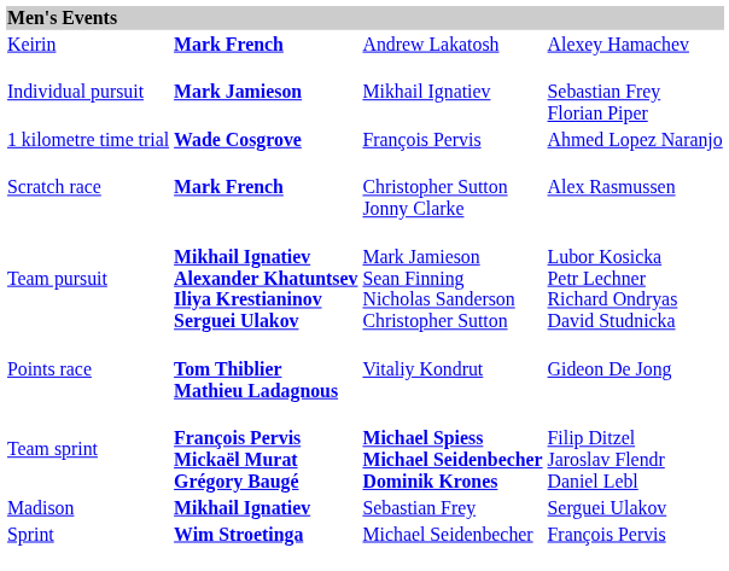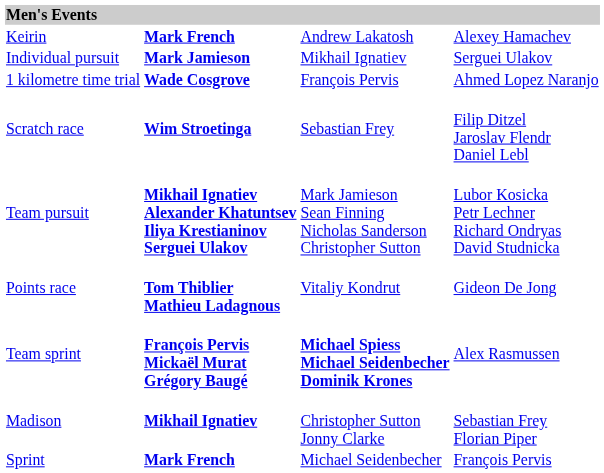 <table>
 <tr bgcolor="#cccccc">
 <td colspan=7><strong>Men's Events</strong></td>
 </tr>
 <tr>
 <td><a href='#'>Keirin</a> <br></td>
 <td><strong><a href='#'>Mark French</a> <br><small>  </small></strong></td>
 <td><a href='#'>Andrew Lakatosh</a> <br><small>  </small></td>
 <td><a href='#'>Alexey Hamachev</a><br><small>  </small></td>
 </tr>
 <tr>
 <td><a href='#'>Individual pursuit</a> <br></td>
 <td><strong><a href='#'>Mark Jamieson</a><br><small>  </small></strong></td>
 <td><a href='#'>Mikhail Ignatiev</a><br><small>  </small></td>
-<td><br><a href='#'>Sebastian Frey</a><br><a href='#'>Florian Piper</a></td>
+<td><a href='#'>Serguei Ulakov</a><br><small>  </small></td>
 </tr>
 <tr>
 <td><a href='#'>1 kilometre time trial</a> <br></td>
 <td><strong><a href='#'>Wade Cosgrove</a> <br><small>  </small></strong></td>
 <td><a href='#'>François Pervis</a> <br><small>  </small></td>
 <td><a href='#'>Ahmed Lopez Naranjo</a><br><small>  </small></td>
 </tr>
 <tr>
 <td><a href='#'>Scratch race</a> <br></td>
-<td><strong><a href='#'>Mark French</a><br><small>  </small></strong></td>
-<td><br><a href='#'>Christopher Sutton</a><br><a href='#'>Jonny Clarke</a></td>
-<td><a href='#'>Alex Rasmussen</a><br><small>  </small></td>
+<td><strong><a href='#'>Wim Stroetinga</a> <br><small>  </small></strong></td>
+<td><a href='#'>Sebastian Frey</a> <br><small>  </small></td>
+<td><br><a href='#'>Filip Ditzel</a><br><a href='#'>Jaroslav Flendr</a><br><a href='#'>Daniel Lebl</a></td>
 </tr>
 <tr>
 <td><a href='#'>Team pursuit</a> <br></td>
 <td><strong><br> <a href='#'>Mikhail Ignatiev</a><br><a href='#'>Alexander Khatuntsev</a><br><a href='#'>Iliya Krestianinov</a><br><a href='#'>Serguei Ulakov</a></strong></td>
 <td><br>  <a href='#'>Mark Jamieson</a><br><a href='#'>Sean Finning</a><br><a href='#'>Nicholas Sanderson</a><br><a href='#'>Christopher Sutton</a></td>
 <td><br> <a href='#'>Lubor Kosicka</a><br><a href='#'>Petr Lechner</a><br><a href='#'>Richard Ondryas</a><br><a href='#'>David Studnicka</a></td>
 </tr>
 <tr>
 <td><a href='#'>Points race</a> <br></td>
 <td><strong><br><a href='#'>Tom Thiblier</a><br><a href='#'>Mathieu Ladagnous</a></strong></td>
 <td><a href='#'>Vitaliy Kondrut</a> <br><small>  </small></td>
 <td><a href='#'>Gideon De Jong</a><br><small>  </small></td>
 </tr>
 <tr>
 <td><a href='#'>Team sprint</a> <br></td>
 <td><strong><br><a href='#'>François Pervis</a><br><a href='#'>Mickaël Murat</a><br><a href='#'>Grégory Baugé</a></strong></td>
 <td><strong><br><a href='#'>Michael Spiess</a><br><a href='#'>Michael Seidenbecher</a><br><a href='#'>Dominik Krones</a></strong></td>
-<td><br><a href='#'>Filip Ditzel</a><br><a href='#'>Jaroslav Flendr</a><br><a href='#'>Daniel Lebl</a></td>
+<td><a href='#'>Alex Rasmussen</a><br><small>  </small></td>
 </tr>
 <tr>
 <td><a href='#'>Madison</a> <br></td>
 <td><strong><a href='#'>Mikhail Ignatiev</a> <br><small>  </small></strong></td>
-<td><a href='#'>Sebastian Frey</a> <br><small>  </small></td>
-<td><a href='#'>Serguei Ulakov</a><br><small>  </small></td>
+<td><br><a href='#'>Christopher Sutton</a><br><a href='#'>Jonny Clarke</a></td>
+<td><br><a href='#'>Sebastian Frey</a><br><a href='#'>Florian Piper</a></td>
 </tr>
 <tr>
 <td><a href='#'>Sprint</a> <br></td>
-<td><strong><a href='#'>Wim Stroetinga</a> <br><small>  </small></strong></td>
+<td><strong><a href='#'>Mark French</a><br><small>  </small></strong></td>
 <td><a href='#'>Michael Seidenbecher</a> <br><small>  </small></td>
 <td><a href='#'>François Pervis</a> <br><small>  </small></td>
 </tr>
 </table>
